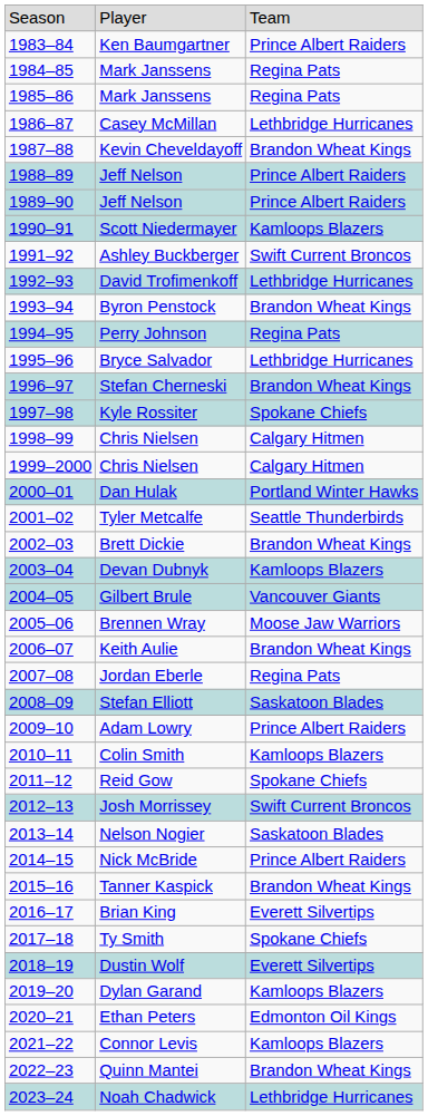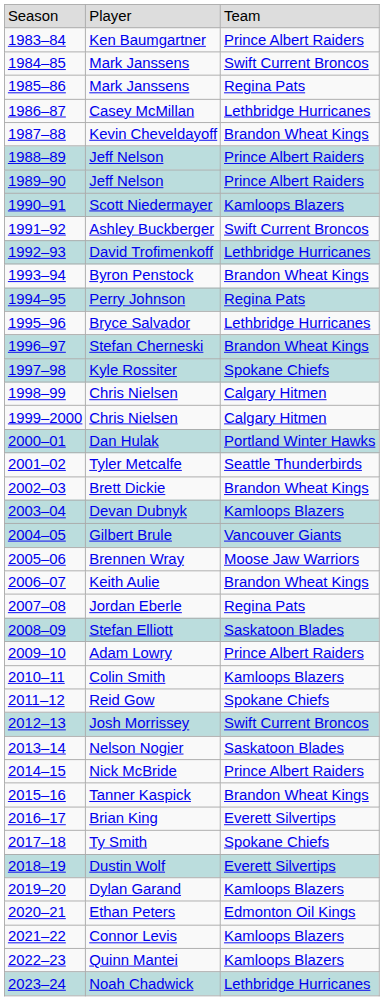 <table class="wikitable">
 <tr bgcolor="#dddddd">
 <td>Season</td>
 <td>Player</td>
 <td>Team</td>
 </tr>
 <tr>
 <td><a href='#'>1983–84</a></td>
 <td><a href='#'>Ken Baumgartner</a></td>
 <td><a href='#'>Prince Albert Raiders</a></td>
 </tr>
 <tr>
 <td><a href='#'>1984–85</a></td>
 <td><a href='#'>Mark Janssens</a></td>
-<td><a href='#'>Regina Pats</a></td>
+<td><a href='#'>Swift Current Broncos</a></td>
 </tr>
 <tr>
 <td><a href='#'>1985–86</a></td>
 <td><a href='#'>Mark Janssens</a></td>
 <td><a href='#'>Regina Pats</a></td>
 </tr>
 <tr>
 <td><a href='#'>1986–87</a></td>
 <td><a href='#'>Casey McMillan</a></td>
 <td><a href='#'>Lethbridge Hurricanes</a></td>
 </tr>
 <tr>
 <td><a href='#'>1987–88</a></td>
 <td><a href='#'>Kevin Cheveldayoff</a></td>
 <td><a href='#'>Brandon Wheat Kings</a></td>
 </tr>
 <tr bgcolor="#bbdddd">
 <td><a href='#'>1988–89</a></td>
 <td><a href='#'>Jeff Nelson</a></td>
 <td><a href='#'>Prince Albert Raiders</a></td>
 </tr>
 <tr bgcolor="#bbdddd">
 <td><a href='#'>1989–90</a></td>
 <td><a href='#'>Jeff Nelson</a></td>
 <td><a href='#'>Prince Albert Raiders</a></td>
 </tr>
 <tr bgcolor="#bbdddd">
 <td><a href='#'>1990–91</a></td>
 <td><a href='#'>Scott Niedermayer</a></td>
 <td><a href='#'>Kamloops Blazers</a></td>
 </tr>
 <tr>
 <td><a href='#'>1991–92</a></td>
 <td><a href='#'>Ashley Buckberger</a></td>
 <td><a href='#'>Swift Current Broncos</a></td>
 </tr>
 <tr bgcolor="#bbdddd">
 <td><a href='#'>1992–93</a></td>
 <td><a href='#'>David Trofimenkoff</a></td>
 <td><a href='#'>Lethbridge Hurricanes</a></td>
 </tr>
 <tr>
 <td><a href='#'>1993–94</a></td>
 <td><a href='#'>Byron Penstock</a></td>
 <td><a href='#'>Brandon Wheat Kings</a></td>
 </tr>
 <tr bgcolor="#bbdddd">
 <td><a href='#'>1994–95</a></td>
 <td><a href='#'>Perry Johnson</a></td>
 <td><a href='#'>Regina Pats</a></td>
 </tr>
 <tr>
 <td><a href='#'>1995–96</a></td>
 <td><a href='#'>Bryce Salvador</a></td>
 <td><a href='#'>Lethbridge Hurricanes</a></td>
 </tr>
 <tr bgcolor="#bbdddd">
 <td><a href='#'>1996–97</a></td>
 <td><a href='#'>Stefan Cherneski</a></td>
 <td><a href='#'>Brandon Wheat Kings</a></td>
 </tr>
 <tr bgcolor="#bbdddd">
 <td><a href='#'>1997–98</a></td>
 <td><a href='#'>Kyle Rossiter</a></td>
 <td><a href='#'>Spokane Chiefs</a></td>
 </tr>
 <tr>
 <td><a href='#'>1998–99</a></td>
 <td><a href='#'>Chris Nielsen</a></td>
 <td><a href='#'>Calgary Hitmen</a></td>
 </tr>
 <tr>
 <td><a href='#'>1999–2000</a></td>
 <td><a href='#'>Chris Nielsen</a></td>
 <td><a href='#'>Calgary Hitmen</a></td>
 </tr>
 <tr bgcolor="#bbdddd">
 <td><a href='#'>2000–01</a></td>
 <td><a href='#'>Dan Hulak</a></td>
 <td><a href='#'>Portland Winter Hawks</a></td>
 </tr>
 <tr>
 <td><a href='#'>2001–02</a></td>
 <td><a href='#'>Tyler Metcalfe</a></td>
 <td><a href='#'>Seattle Thunderbirds</a></td>
 </tr>
 <tr>
 <td><a href='#'>2002–03</a></td>
 <td><a href='#'>Brett Dickie</a></td>
 <td><a href='#'>Brandon Wheat Kings</a></td>
 </tr>
 <tr bgcolor="#bbdddd">
 <td><a href='#'>2003–04</a></td>
 <td><a href='#'>Devan Dubnyk</a></td>
 <td><a href='#'>Kamloops Blazers</a></td>
 </tr>
 <tr bgcolor="#bbdddd">
 <td><a href='#'>2004–05</a></td>
 <td><a href='#'>Gilbert Brule</a></td>
 <td><a href='#'>Vancouver Giants</a></td>
 </tr>
 <tr>
 <td><a href='#'>2005–06</a></td>
 <td><a href='#'>Brennen Wray</a></td>
 <td><a href='#'>Moose Jaw Warriors</a></td>
 </tr>
 <tr>
 <td><a href='#'>2006–07</a></td>
 <td><a href='#'>Keith Aulie</a></td>
 <td><a href='#'>Brandon Wheat Kings</a></td>
 </tr>
 <tr>
 <td><a href='#'>2007–08</a></td>
 <td><a href='#'>Jordan Eberle</a></td>
 <td><a href='#'>Regina Pats</a></td>
 </tr>
 <tr bgcolor="#bbdddd">
 <td><a href='#'>2008–09</a></td>
 <td><a href='#'>Stefan Elliott</a></td>
 <td><a href='#'>Saskatoon Blades</a></td>
 </tr>
 <tr>
 <td><a href='#'>2009–10</a></td>
 <td><a href='#'>Adam Lowry</a></td>
 <td><a href='#'>Prince Albert Raiders</a></td>
 </tr>
 <tr>
 <td><a href='#'>2010–11</a></td>
 <td><a href='#'>Colin Smith</a></td>
 <td><a href='#'>Kamloops Blazers</a></td>
 </tr>
 <tr>
 <td><a href='#'>2011–12</a></td>
 <td><a href='#'>Reid Gow</a></td>
 <td><a href='#'>Spokane Chiefs</a></td>
 </tr>
 <tr bgcolor="#bbdddd">
 <td><a href='#'>2012–13</a></td>
 <td><a href='#'>Josh Morrissey</a></td>
 <td><a href='#'>Swift Current Broncos</a></td>
 </tr>
 <tr>
 <td><a href='#'>2013–14</a></td>
 <td><a href='#'>Nelson Nogier</a></td>
 <td><a href='#'>Saskatoon Blades</a></td>
 </tr>
 <tr>
 <td><a href='#'>2014–15</a></td>
 <td><a href='#'>Nick McBride</a></td>
 <td><a href='#'>Prince Albert Raiders</a></td>
 </tr>
 <tr>
 <td><a href='#'>2015–16</a></td>
 <td><a href='#'>Tanner Kaspick</a></td>
 <td><a href='#'>Brandon Wheat Kings</a></td>
 </tr>
 <tr>
 <td><a href='#'>2016–17</a></td>
 <td><a href='#'>Brian King</a></td>
 <td><a href='#'>Everett Silvertips</a></td>
 </tr>
 <tr>
 <td><a href='#'>2017–18</a></td>
 <td><a href='#'>Ty Smith</a></td>
 <td><a href='#'>Spokane Chiefs</a></td>
 </tr>
 <tr bgcolor="#bbdddd">
 <td><a href='#'>2018–19</a></td>
 <td><a href='#'>Dustin Wolf</a></td>
 <td><a href='#'>Everett Silvertips</a></td>
 </tr>
 <tr>
 <td><a href='#'>2019–20</a></td>
 <td><a href='#'>Dylan Garand</a></td>
 <td><a href='#'>Kamloops Blazers</a></td>
 </tr>
 <tr>
 <td><a href='#'>2020–21</a></td>
 <td><a href='#'>Ethan Peters</a></td>
 <td><a href='#'>Edmonton Oil Kings</a></td>
 </tr>
 <tr>
 <td><a href='#'>2021–22</a></td>
 <td><a href='#'>Connor Levis</a></td>
 <td><a href='#'>Kamloops Blazers</a></td>
 </tr>
 <tr>
 <td><a href='#'>2022–23</a></td>
 <td><a href='#'>Quinn Mantei</a></td>
-<td><a href='#'>Brandon Wheat Kings</a></td>
+<td><a href='#'>Kamloops Blazers</a></td>
 </tr>
 <tr bgcolor="#bbdddd">
 <td><a href='#'>2023–24</a></td>
 <td><a href='#'>Noah Chadwick</a></td>
 <td><a href='#'>Lethbridge Hurricanes</a></td>
 </tr>
 </table>
